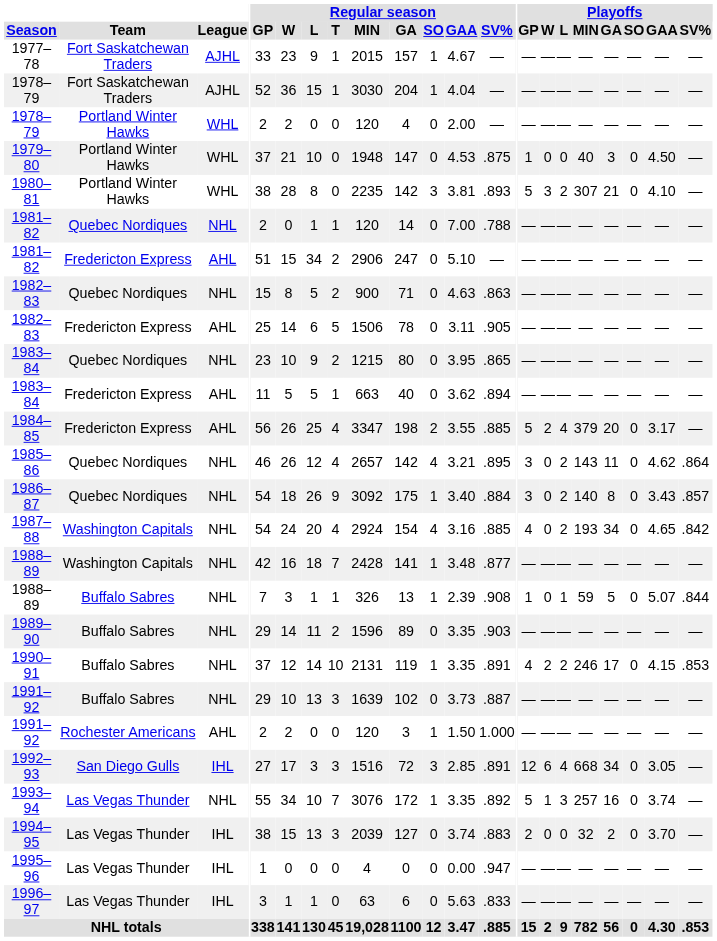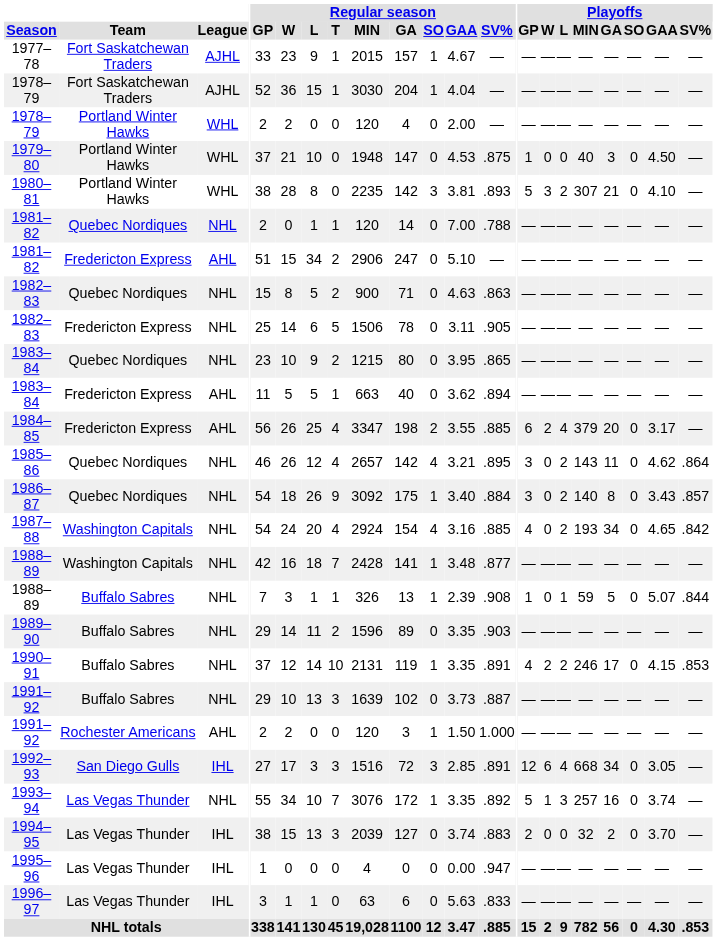 <table border="0" cellpadding="1" cellspacing="0" style="width:90%; text-align:center;">
 <tr bgcolor="#e0e0e0">
 <th colspan="3" bgcolor="#ffffff"></th>
 <th rowspan="99" bgcolor="#ffffff"></th>
 <th colspan="9" bgcolor="#e0e0e0"><a href='#'>Regular season</a></th>
 <th rowspan="99" bgcolor="#ffffff"></th>
 <th colspan="8" bgcolor="#e0e0e0"><a href='#'>Playoffs</a></th>
 </tr>
 <tr bgcolor="#e0e0e0">
 <th><a href='#'>Season</a></th>
 <th>Team</th>
 <th>League</th>
 <th>GP</th>
 <th>W</th>
 <th>L</th>
 <th>T</th>
 <th>MIN</th>
 <th>GA</th>
 <th><a href='#'>SO</a></th>
 <th><a href='#'>GAA</a></th>
 <th><a href='#'>SV%</a></th>
 <th>GP</th>
 <th>W</th>
 <th>L</th>
 <th>MIN</th>
 <th>GA</th>
 <th>SO</th>
 <th>GAA</th>
 <th>SV%</th>
 </tr>
 <tr>
 <td>1977–78</td>
 <td><a href='#'>Fort Saskatchewan Traders</a></td>
 <td><a href='#'>AJHL</a></td>
 <td>33</td>
 <td>23</td>
 <td>9</td>
 <td>1</td>
 <td>2015</td>
 <td>157</td>
 <td>1</td>
 <td>4.67</td>
 <td>—</td>
 <td>—</td>
 <td>—</td>
 <td>—</td>
 <td>—</td>
 <td>—</td>
 <td>—</td>
 <td>—</td>
 <td>—</td>
 </tr>
 <tr bgcolor="#f0f0f0">
 <td>1978–79</td>
 <td>Fort Saskatchewan Traders</td>
 <td>AJHL</td>
 <td>52</td>
 <td>36</td>
 <td>15</td>
 <td>1</td>
 <td>3030</td>
 <td>204</td>
 <td>1</td>
 <td>4.04</td>
 <td>—</td>
 <td>—</td>
 <td>—</td>
 <td>—</td>
 <td>—</td>
 <td>—</td>
 <td>—</td>
 <td>—</td>
 <td>—</td>
 </tr>
 <tr>
 <td><a href='#'>1978–79</a></td>
 <td><a href='#'>Portland Winter Hawks</a></td>
 <td><a href='#'>WHL</a></td>
 <td>2</td>
 <td>2</td>
 <td>0</td>
 <td>0</td>
 <td>120</td>
 <td>4</td>
 <td>0</td>
 <td>2.00</td>
 <td>—</td>
 <td>—</td>
 <td>—</td>
 <td>—</td>
 <td>—</td>
 <td>—</td>
 <td>—</td>
 <td>—</td>
 <td>—</td>
 </tr>
 <tr bgcolor="#f0f0f0">
 <td><a href='#'>1979–80</a></td>
 <td>Portland Winter Hawks</td>
 <td>WHL</td>
 <td>37</td>
 <td>21</td>
 <td>10</td>
 <td>0</td>
 <td>1948</td>
 <td>147</td>
 <td>0</td>
 <td>4.53</td>
 <td>.875</td>
 <td>1</td>
 <td>0</td>
 <td>0</td>
 <td>40</td>
 <td>3</td>
 <td>0</td>
 <td>4.50</td>
 <td>—</td>
 </tr>
 <tr>
 <td><a href='#'>1980–81</a></td>
 <td>Portland Winter Hawks</td>
 <td>WHL</td>
 <td>38</td>
 <td>28</td>
 <td>8</td>
 <td>0</td>
 <td>2235</td>
 <td>142</td>
 <td>3</td>
 <td>3.81</td>
 <td>.893</td>
 <td>5</td>
 <td>3</td>
 <td>2</td>
 <td>307</td>
 <td>21</td>
 <td>0</td>
 <td>4.10</td>
 <td>—</td>
 </tr>
 <tr bgcolor="#f0f0f0">
 <td><a href='#'>1981–82</a></td>
 <td><a href='#'>Quebec Nordiques</a></td>
 <td><a href='#'>NHL</a></td>
 <td>2</td>
 <td>0</td>
 <td>1</td>
 <td>1</td>
 <td>120</td>
 <td>14</td>
 <td>0</td>
 <td>7.00</td>
 <td>.788</td>
 <td>—</td>
 <td>—</td>
 <td>—</td>
 <td>—</td>
 <td>—</td>
 <td>—</td>
 <td>—</td>
 <td>—</td>
 </tr>
 <tr>
 <td><a href='#'>1981–82</a></td>
 <td><a href='#'>Fredericton Express</a></td>
 <td><a href='#'>AHL</a></td>
 <td>51</td>
 <td>15</td>
 <td>34</td>
 <td>2</td>
 <td>2906</td>
 <td>247</td>
 <td>0</td>
 <td>5.10</td>
 <td>—</td>
 <td>—</td>
 <td>—</td>
 <td>—</td>
 <td>—</td>
 <td>—</td>
 <td>—</td>
 <td>—</td>
 <td>—</td>
 </tr>
 <tr bgcolor="#f0f0f0">
 <td><a href='#'>1982–83</a></td>
 <td>Quebec Nordiques</td>
 <td>NHL</td>
 <td>15</td>
 <td>8</td>
 <td>5</td>
 <td>2</td>
 <td>900</td>
 <td>71</td>
 <td>0</td>
 <td>4.63</td>
 <td>.863</td>
 <td>—</td>
 <td>—</td>
 <td>—</td>
 <td>—</td>
 <td>—</td>
 <td>—</td>
 <td>—</td>
 <td>—</td>
 </tr>
 <tr>
 <td><a href='#'>1982–83</a></td>
 <td>Fredericton Express</td>
-<td>AHL</td>
+<td>NHL</td>
 <td>25</td>
 <td>14</td>
 <td>6</td>
 <td>5</td>
 <td>1506</td>
 <td>78</td>
 <td>0</td>
 <td>3.11</td>
 <td>.905</td>
 <td>—</td>
 <td>—</td>
 <td>—</td>
 <td>—</td>
 <td>—</td>
 <td>—</td>
 <td>—</td>
 <td>—</td>
 </tr>
 <tr bgcolor="#f0f0f0">
 <td><a href='#'>1983–84</a></td>
 <td>Quebec Nordiques</td>
 <td>NHL</td>
 <td>23</td>
 <td>10</td>
 <td>9</td>
 <td>2</td>
 <td>1215</td>
 <td>80</td>
 <td>0</td>
 <td>3.95</td>
 <td>.865</td>
 <td>—</td>
 <td>—</td>
 <td>—</td>
 <td>—</td>
 <td>—</td>
 <td>—</td>
 <td>—</td>
 <td>—</td>
 </tr>
 <tr>
 <td><a href='#'>1983–84</a></td>
 <td>Fredericton Express</td>
 <td>AHL</td>
 <td>11</td>
 <td>5</td>
 <td>5</td>
 <td>1</td>
 <td>663</td>
 <td>40</td>
 <td>0</td>
 <td>3.62</td>
 <td>.894</td>
 <td>—</td>
 <td>—</td>
 <td>—</td>
 <td>—</td>
 <td>—</td>
 <td>—</td>
 <td>—</td>
 <td>—</td>
 </tr>
 <tr bgcolor="#f0f0f0">
 <td><a href='#'>1984–85</a></td>
 <td>Fredericton Express</td>
 <td>AHL</td>
 <td>56</td>
 <td>26</td>
 <td>25</td>
 <td>4</td>
 <td>3347</td>
 <td>198</td>
 <td>2</td>
 <td>3.55</td>
 <td>.885</td>
-<td>5</td>
+<td>6</td>
 <td>2</td>
 <td>4</td>
 <td>379</td>
 <td>20</td>
 <td>0</td>
 <td>3.17</td>
 <td>—</td>
 </tr>
 <tr>
 <td><a href='#'>1985–86</a></td>
 <td>Quebec Nordiques</td>
 <td>NHL</td>
 <td>46</td>
 <td>26</td>
 <td>12</td>
 <td>4</td>
 <td>2657</td>
 <td>142</td>
 <td>4</td>
 <td>3.21</td>
 <td>.895</td>
 <td>3</td>
 <td>0</td>
 <td>2</td>
 <td>143</td>
 <td>11</td>
 <td>0</td>
 <td>4.62</td>
 <td>.864</td>
 </tr>
 <tr bgcolor="#f0f0f0">
 <td><a href='#'>1986–87</a></td>
 <td>Quebec Nordiques</td>
 <td>NHL</td>
 <td>54</td>
 <td>18</td>
 <td>26</td>
 <td>9</td>
 <td>3092</td>
 <td>175</td>
 <td>1</td>
 <td>3.40</td>
 <td>.884</td>
 <td>3</td>
 <td>0</td>
 <td>2</td>
 <td>140</td>
 <td>8</td>
 <td>0</td>
 <td>3.43</td>
 <td>.857</td>
 </tr>
 <tr>
 <td><a href='#'>1987–88</a></td>
 <td><a href='#'>Washington Capitals</a></td>
 <td>NHL</td>
 <td>54</td>
 <td>24</td>
 <td>20</td>
 <td>4</td>
 <td>2924</td>
 <td>154</td>
 <td>4</td>
 <td>3.16</td>
 <td>.885</td>
 <td>4</td>
 <td>0</td>
 <td>2</td>
 <td>193</td>
 <td>34</td>
 <td>0</td>
 <td>4.65</td>
 <td>.842</td>
 </tr>
 <tr bgcolor="#f0f0f0">
 <td><a href='#'>1988–89</a></td>
 <td>Washington Capitals</td>
 <td>NHL</td>
 <td>42</td>
 <td>16</td>
 <td>18</td>
 <td>7</td>
 <td>2428</td>
 <td>141</td>
 <td>1</td>
 <td>3.48</td>
 <td>.877</td>
 <td>—</td>
 <td>—</td>
 <td>—</td>
 <td>—</td>
 <td>—</td>
 <td>—</td>
 <td>—</td>
 <td>—</td>
 </tr>
 <tr>
 <td>1988–89</td>
 <td><a href='#'>Buffalo Sabres</a></td>
 <td>NHL</td>
 <td>7</td>
 <td>3</td>
 <td>1</td>
 <td>1</td>
 <td>326</td>
 <td>13</td>
 <td>1</td>
 <td>2.39</td>
 <td>.908</td>
 <td>1</td>
 <td>0</td>
 <td>1</td>
 <td>59</td>
 <td>5</td>
 <td>0</td>
 <td>5.07</td>
 <td>.844</td>
 </tr>
 <tr bgcolor="#f0f0f0">
 <td><a href='#'>1989–90</a></td>
 <td>Buffalo Sabres</td>
 <td>NHL</td>
 <td>29</td>
 <td>14</td>
 <td>11</td>
 <td>2</td>
 <td>1596</td>
 <td>89</td>
 <td>0</td>
 <td>3.35</td>
 <td>.903</td>
 <td>—</td>
 <td>—</td>
 <td>—</td>
 <td>—</td>
 <td>—</td>
 <td>—</td>
 <td>—</td>
 <td>—</td>
 </tr>
 <tr>
 <td><a href='#'>1990–91</a></td>
 <td>Buffalo Sabres</td>
 <td>NHL</td>
 <td>37</td>
 <td>12</td>
 <td>14</td>
 <td>10</td>
 <td>2131</td>
 <td>119</td>
 <td>1</td>
 <td>3.35</td>
 <td>.891</td>
 <td>4</td>
 <td>2</td>
 <td>2</td>
 <td>246</td>
 <td>17</td>
 <td>0</td>
 <td>4.15</td>
 <td>.853</td>
 </tr>
 <tr bgcolor="#f0f0f0">
 <td><a href='#'>1991–92</a></td>
 <td>Buffalo Sabres</td>
 <td>NHL</td>
 <td>29</td>
 <td>10</td>
 <td>13</td>
 <td>3</td>
 <td>1639</td>
 <td>102</td>
 <td>0</td>
 <td>3.73</td>
 <td>.887</td>
 <td>—</td>
 <td>—</td>
 <td>—</td>
 <td>—</td>
 <td>—</td>
 <td>—</td>
 <td>—</td>
 <td>—</td>
 </tr>
 <tr>
 <td><a href='#'>1991–92</a></td>
 <td><a href='#'>Rochester Americans</a></td>
 <td>AHL</td>
 <td>2</td>
 <td>2</td>
 <td>0</td>
 <td>0</td>
 <td>120</td>
 <td>3</td>
 <td>1</td>
 <td>1.50</td>
 <td>1.000</td>
 <td>—</td>
 <td>—</td>
 <td>—</td>
 <td>—</td>
 <td>—</td>
 <td>—</td>
 <td>—</td>
 <td>—</td>
 </tr>
 <tr bgcolor="#f0f0f0">
 <td><a href='#'>1992–93</a></td>
 <td><a href='#'>San Diego Gulls</a></td>
 <td><a href='#'>IHL</a></td>
 <td>27</td>
 <td>17</td>
 <td>3</td>
 <td>3</td>
 <td>1516</td>
 <td>72</td>
 <td>3</td>
 <td>2.85</td>
 <td>.891</td>
 <td>12</td>
 <td>6</td>
 <td>4</td>
 <td>668</td>
 <td>34</td>
 <td>0</td>
 <td>3.05</td>
 <td>—</td>
 </tr>
 <tr>
 <td><a href='#'>1993–94</a></td>
 <td><a href='#'>Las Vegas Thunder</a></td>
 <td>NHL</td>
 <td>55</td>
 <td>34</td>
 <td>10</td>
 <td>7</td>
 <td>3076</td>
 <td>172</td>
 <td>1</td>
 <td>3.35</td>
 <td>.892</td>
 <td>5</td>
 <td>1</td>
 <td>3</td>
 <td>257</td>
 <td>16</td>
 <td>0</td>
 <td>3.74</td>
 <td>—</td>
 </tr>
 <tr bgcolor="#f0f0f0">
 <td><a href='#'>1994–95</a></td>
 <td>Las Vegas Thunder</td>
 <td>IHL</td>
 <td>38</td>
 <td>15</td>
 <td>13</td>
 <td>3</td>
 <td>2039</td>
 <td>127</td>
 <td>0</td>
 <td>3.74</td>
 <td>.883</td>
 <td>2</td>
 <td>0</td>
 <td>0</td>
 <td>32</td>
 <td>2</td>
 <td>0</td>
 <td>3.70</td>
 <td>—</td>
 </tr>
 <tr>
 <td><a href='#'>1995–96</a></td>
 <td>Las Vegas Thunder</td>
 <td>IHL</td>
 <td>1</td>
 <td>0</td>
 <td>0</td>
 <td>0</td>
 <td>4</td>
 <td>0</td>
 <td>0</td>
 <td>0.00</td>
 <td>.947</td>
 <td>—</td>
 <td>—</td>
 <td>—</td>
 <td>—</td>
 <td>—</td>
 <td>—</td>
 <td>—</td>
 <td>—</td>
 </tr>
 <tr bgcolor="#f0f0f0">
 <td><a href='#'>1996–97</a></td>
 <td>Las Vegas Thunder</td>
 <td>IHL</td>
 <td>3</td>
 <td>1</td>
 <td>1</td>
 <td>0</td>
 <td>63</td>
 <td>6</td>
 <td>0</td>
 <td>5.63</td>
 <td>.833</td>
 <td>—</td>
 <td>—</td>
 <td>—</td>
 <td>—</td>
 <td>—</td>
 <td>—</td>
 <td>—</td>
 <td>—</td>
 </tr>
 <tr bgcolor="#e0e0e0">
 <th colspan=3>NHL totals</th>
 <th>338</th>
 <th>141</th>
 <th>130</th>
 <th>45</th>
 <th>19,028</th>
 <th>1100</th>
 <th>12</th>
 <th>3.47</th>
 <th>.885</th>
 <th>15</th>
 <th>2</th>
 <th>9</th>
 <th>782</th>
 <th>56</th>
 <th>0</th>
 <th>4.30</th>
 <th>.853</th>
 </tr>
 </table>
